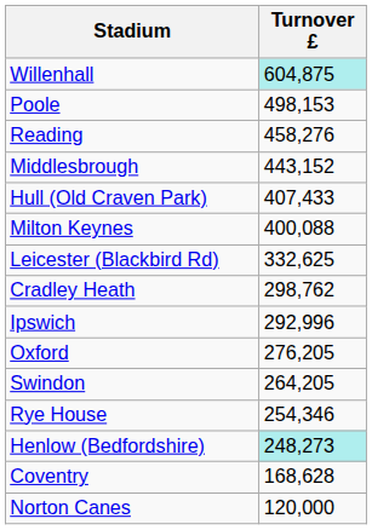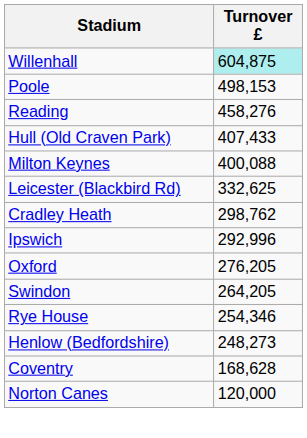 <table class="wikitable">
 <tr>
 <th width=200>Stadium</th>
 <th width=80>Turnover £</th>
 </tr>
 <tr>
 <td><a href='#'>Willenhall</a></td>
 <td style="background: paleturquoise;">604,875</td>
 </tr>
 <tr>
 <td><a href='#'>Poole</a></td>
 <td>498,153</td>
 </tr>
 <tr>
 <td><a href='#'>Reading</a></td>
 <td>458,276</td>
-</tr>
-<tr>
-<td><a href='#'>Middlesbrough</a></td>
-<td>443,152</td>
 </tr>
 <tr>
 <td><a href='#'>Hull (Old Craven Park)</a></td>
 <td>407,433</td>
 </tr>
 <tr>
 <td><a href='#'>Milton Keynes</a></td>
 <td>400,088</td>
 </tr>
 <tr>
 <td><a href='#'>Leicester (Blackbird Rd)</a></td>
 <td>332,625</td>
 </tr>
 <tr>
 <td><a href='#'>Cradley Heath</a></td>
 <td>298,762</td>
 </tr>
 <tr>
 <td><a href='#'>Ipswich</a></td>
 <td>292,996</td>
 </tr>
 <tr>
 <td><a href='#'>Oxford</a></td>
 <td>276,205</td>
 </tr>
 <tr>
 <td><a href='#'>Swindon</a></td>
 <td>264,205</td>
 </tr>
 <tr>
 <td><a href='#'>Rye House</a></td>
 <td>254,346</td>
 </tr>
 <tr>
 <td><a href='#'>Henlow (Bedfordshire)</a></td>
-<td style="background: paleturquoise;">248,273</td>
+<td>248,273</td>
 </tr>
 <tr>
 <td><a href='#'>Coventry</a></td>
 <td>168,628</td>
 </tr>
 <tr>
 <td><a href='#'>Norton Canes</a></td>
 <td>120,000</td>
 </tr>
 </table>
